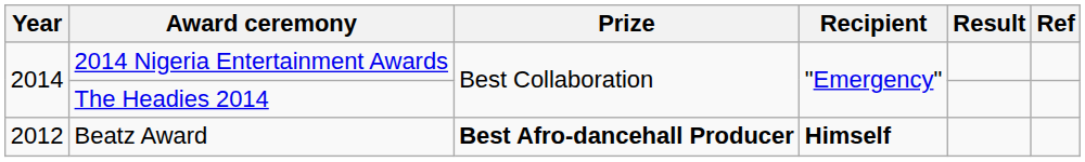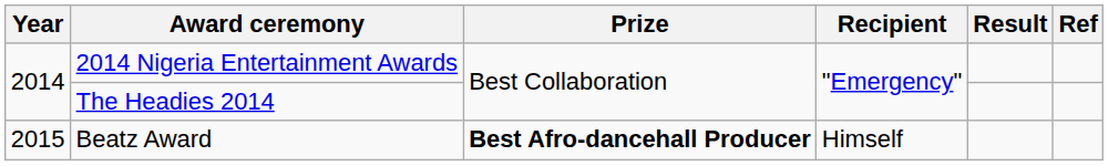 <table class ="wikitable">
 <tr>
 <th>Year</th>
 <th>Award ceremony</th>
 <th>Prize</th>
 <th>Recipient</th>
 <th>Result</th>
 <th>Ref</th>
 </tr>
 <tr>
 <td rowspan="2">2014</td>
 <td><a href='#'>2014 Nigeria Entertainment Awards</a></td>
 <td rowspan="2">Best Collaboration</td>
 <td rowspan="2">"<a href='#'>Emergency</a>"</td>
 <td></td>
 <td></td>
 </tr>
 <tr>
 <td><a href='#'>The Headies 2014</a></td>
 <td></td>
 <td></td>
 </tr>
 <tr>
-<td>2012</td>
+<td>2015</td>
 <td>Beatz Award</td>
 <td><strong>Best Afro-dancehall Producer</strong></td>
-<td><strong>Himself</strong></td>
+<td>Himself</td>
 <td></td>
 <td></td>
 </tr>
 </table>
